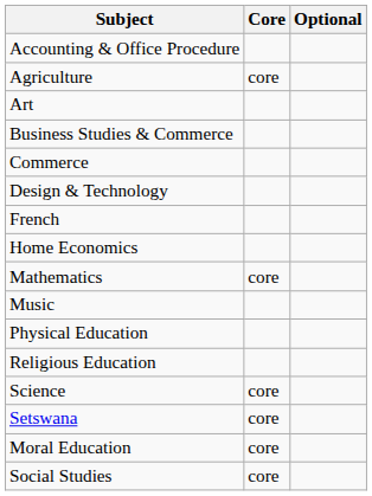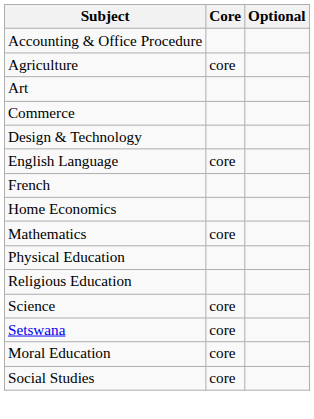 <table class="wikitable collapsible collapsed">
 <tr>
 <th>Subject</th>
 <th>Core</th>
 <th>Optional</th>
 </tr>
 <tr>
 <td>Accounting & Office Procedure</td>
 <td></td>
 <td></td>
 </tr>
 <tr>
 <td>Agriculture</td>
 <td>core</td>
 <td></td>
 </tr>
 <tr>
 <td>Art</td>
 <td></td>
 <td></td>
 </tr>
 <tr>
-<td>Business Studies & Commerce</td>
-<td></td>
-<td></td>
-</tr>
-<tr>
 <td>Commerce</td>
 <td></td>
 <td></td>
 </tr>
 <tr>
 <td>Design & Technology</td>
 <td></td>
+<td></td>
+</tr>
+<tr>
+<td>English Language</td>
+<td>core</td>
 <td></td>
 </tr>
 <tr>
 <td>French</td>
 <td></td>
 <td></td>
 </tr>
 <tr>
 <td>Home Economics</td>
 <td></td>
 <td></td>
 </tr>
 <tr>
 <td>Mathematics</td>
 <td>core</td>
-</tr>
-<tr>
-<td>Music</td>
-<td></td>
-<td></td>
 </tr>
 <tr>
 <td>Physical Education</td>
 <td></td>
 <td></td>
 </tr>
 <tr>
 <td>Religious Education</td>
 <td></td>
 <td></td>
 </tr>
 <tr>
 <td>Science</td>
 <td>core</td>
 <td></td>
 </tr>
 <tr>
 <td><a href='#'>Setswana</a></td>
 <td>core</td>
 <td></td>
 </tr>
 <tr>
 <td>Moral Education</td>
 <td>core</td>
 <td></td>
 </tr>
 <tr>
 <td>Social Studies</td>
 <td>core</td>
 </tr>
 </table>
